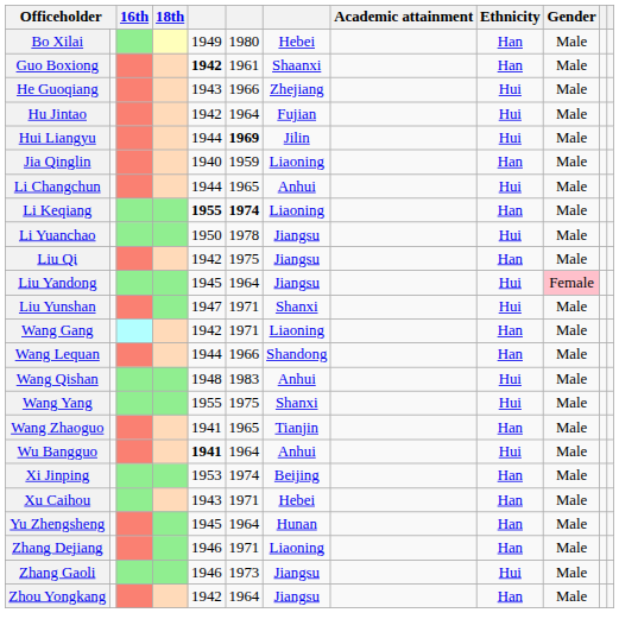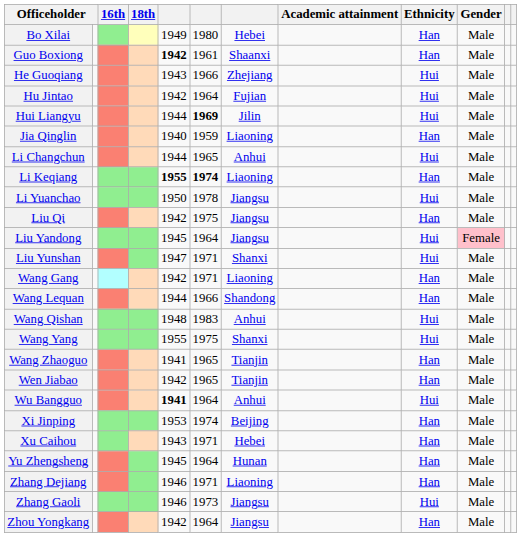 <table class="wikitable sortable" style=text-align:center>
 <tr>
 <th scope=col colspan="2">Officeholder</th>
 <th scope=col><a href='#'>16th</a></th>
 <th scope=col><a href='#'>18th</a></th>
 <th scope=col></th>
 <th scope=col></th>
 <th scope=col></th>
 <th scope=col>Academic attainment</th>
 <th scope=col>Ethnicity</th>
 <th scope=col>Gender</th>
 <th scope=col></th>
 <th scope=col class="unsortable"></th>
 </tr>
 <tr>
 <th align="center" scope="row" style="font-weight:normal;"><a href='#'>Bo Xilai</a></th>
 <td></td>
 <td bgcolor = LightGreen></td>
 <td bgcolor = ffffbb></td>
 <td>1949</td>
 <td>1980</td>
 <td><a href='#'>Hebei</a></td>
 <td></td>
 <td><a href='#'>Han</a></td>
 <td>Male</td>
 <td></td>
 <td></td>
 </tr>
 <tr>
 <th align="center" scope="row" style="font-weight:normal;"><a href='#'>Guo Boxiong</a></th>
 <td></td>
 <td bgcolor = Salmon></td>
 <td bgcolor = PeachPuff></td>
 <td><strong>1942</strong></td>
 <td>1961</td>
 <td><a href='#'>Shaanxi</a></td>
 <td></td>
 <td><a href='#'>Han</a></td>
 <td>Male</td>
 <td></td>
 <td></td>
 </tr>
 <tr>
 <th align="center" scope="row" style="font-weight:normal;"><a href='#'>He Guoqiang</a></th>
 <td></td>
 <td bgcolor = Salmon></td>
 <td bgcolor = PeachPuff></td>
 <td>1943</td>
 <td>1966</td>
 <td><a href='#'>Zhejiang</a></td>
 <td></td>
 <td><a href='#'>Hui</a></td>
 <td>Male</td>
 <td></td>
 <td></td>
 </tr>
 <tr>
 <th align="center" scope="row" style="font-weight:normal;"><a href='#'>Hu Jintao</a></th>
 <td></td>
 <td bgcolor = Salmon></td>
 <td bgcolor = PeachPuff></td>
 <td>1942</td>
 <td>1964</td>
 <td><a href='#'>Fujian</a></td>
 <td></td>
 <td><a href='#'>Hui</a></td>
 <td>Male</td>
 <td></td>
 <td></td>
 </tr>
 <tr>
 <th align="center" scope="row" style="font-weight:normal;"><a href='#'>Hui Liangyu</a></th>
 <td></td>
 <td bgcolor = Salmon></td>
 <td bgcolor = PeachPuff></td>
 <td>1944</td>
 <td><strong>1969</strong></td>
 <td><a href='#'>Jilin</a></td>
 <td></td>
 <td><a href='#'>Hui</a></td>
 <td>Male</td>
 <td></td>
 <td></td>
 </tr>
 <tr>
 <th align="center" scope="row" style="font-weight:normal;"><a href='#'>Jia Qinglin</a></th>
 <td></td>
 <td bgcolor = Salmon></td>
 <td bgcolor = PeachPuff></td>
 <td>1940</td>
 <td>1959</td>
 <td><a href='#'>Liaoning</a></td>
 <td></td>
 <td><a href='#'>Han</a></td>
 <td>Male</td>
 <td></td>
 <td></td>
 </tr>
 <tr>
 <th align="center" scope="row" style="font-weight:normal;"><a href='#'>Li Changchun</a></th>
 <td></td>
 <td bgcolor = Salmon></td>
 <td bgcolor = PeachPuff></td>
 <td>1944</td>
 <td>1965</td>
 <td><a href='#'>Anhui</a></td>
 <td></td>
 <td><a href='#'>Hui</a></td>
 <td>Male</td>
 <td></td>
 <td></td>
 </tr>
 <tr>
 <th align="center" scope="row" style="font-weight:normal;"><a href='#'>Li Keqiang</a></th>
 <td></td>
 <td bgcolor = LightGreen></td>
 <td bgcolor = LightGreen></td>
 <td><strong>1955</strong></td>
 <td><strong>1974</strong></td>
 <td><a href='#'>Liaoning</a></td>
 <td></td>
 <td><a href='#'>Han</a></td>
 <td>Male</td>
 <td></td>
 <td></td>
 </tr>
 <tr>
 <th align="center" scope="row" style="font-weight:normal;"><a href='#'>Li Yuanchao</a></th>
 <td></td>
 <td bgcolor = LightGreen></td>
 <td bgcolor = LightGreen></td>
 <td>1950</td>
 <td>1978</td>
 <td><a href='#'>Jiangsu</a></td>
 <td></td>
 <td><a href='#'>Hui</a></td>
 <td>Male</td>
 <td></td>
 <td></td>
 </tr>
 <tr>
 <th align="center" scope="row" style="font-weight:normal;"><a href='#'>Liu Qi</a></th>
 <td></td>
 <td bgcolor = Salmon></td>
 <td bgcolor = PeachPuff></td>
 <td>1942</td>
 <td>1975</td>
 <td><a href='#'>Jiangsu</a></td>
 <td></td>
 <td><a href='#'>Han</a></td>
 <td>Male</td>
 <td></td>
 <td></td>
 </tr>
 <tr>
 <th align="center" scope="row" style="font-weight:normal;"><a href='#'>Liu Yandong</a></th>
 <td></td>
 <td bgcolor = LightGreen></td>
 <td bgcolor = LightGreen></td>
 <td>1945</td>
 <td>1964</td>
 <td><a href='#'>Jiangsu</a></td>
 <td></td>
 <td><a href='#'>Hui</a></td>
 <td style="background: Pink">Female</td>
 <td></td>
 <td></td>
 </tr>
 <tr>
 <th align="center" scope="row" style="font-weight:normal;"><a href='#'>Liu Yunshan</a></th>
 <td></td>
 <td bgcolor = Salmon></td>
 <td bgcolor = LightGreen></td>
 <td>1947</td>
 <td>1971</td>
 <td><a href='#'>Shanxi</a></td>
 <td></td>
 <td><a href='#'>Hui</a></td>
 <td>Male</td>
 <td></td>
 <td></td>
 </tr>
 <tr>
 <th align="center" scope="row" style="font-weight:normal;"><a href='#'>Wang Gang</a></th>
 <td></td>
 <td bgcolor = #B2FFFF></td>
 <td bgcolor = PeachPuff></td>
 <td>1942</td>
 <td>1971</td>
 <td><a href='#'>Liaoning</a></td>
 <td></td>
 <td><a href='#'>Han</a></td>
 <td>Male</td>
 <td></td>
 <td></td>
 </tr>
 <tr>
 <th align="center" scope="row" style="font-weight:normal;"><a href='#'>Wang Lequan</a></th>
 <td></td>
 <td bgcolor = Salmon></td>
 <td bgcolor = PeachPuff></td>
 <td>1944</td>
 <td>1966</td>
 <td><a href='#'>Shandong</a></td>
 <td></td>
 <td><a href='#'>Han</a></td>
 <td>Male</td>
 <td></td>
 <td></td>
 </tr>
 <tr>
 <th align="center" scope="row" style="font-weight:normal;"><a href='#'>Wang Qishan</a></th>
 <td></td>
 <td bgcolor = LightGreen></td>
 <td bgcolor = LightGreen></td>
 <td>1948</td>
 <td>1983</td>
 <td><a href='#'>Anhui</a></td>
 <td></td>
 <td><a href='#'>Hui</a></td>
 <td>Male</td>
 <td></td>
 <td></td>
 </tr>
 <tr>
 <th align="center" scope="row" style="font-weight:normal;"><a href='#'>Wang Yang</a></th>
 <td></td>
 <td bgcolor = LightGreen></td>
 <td bgcolor = LightGreen></td>
 <td>1955</td>
 <td>1975</td>
 <td><a href='#'>Shanxi</a></td>
 <td></td>
 <td><a href='#'>Hui</a></td>
 <td>Male</td>
 <td></td>
 <td></td>
 </tr>
 <tr>
 <th align="center" scope="row" style="font-weight:normal;"><a href='#'>Wang Zhaoguo</a></th>
 <td></td>
 <td bgcolor = Salmon></td>
 <td bgcolor = PeachPuff></td>
 <td>1941</td>
 <td>1965</td>
 <td><a href='#'>Tianjin</a></td>
 <td></td>
 <td><a href='#'>Han</a></td>
 <td>Male</td>
 <td></td>
 <td></td>
 </tr>
 <tr>
+<th align="center" scope="row" style="font-weight:normal;"><a href='#'>Wen Jiabao</a></th>
+<td></td>
+<td bgcolor = Salmon></td>
+<td bgcolor = PeachPuff></td>
+<td>1942</td>
+<td>1965</td>
+<td><a href='#'>Tianjin</a></td>
+<td></td>
+<td><a href='#'>Han</a></td>
+<td>Male</td>
+<td></td>
+<td></td>
+</tr>
+<tr>
 <th align="center" scope="row" style="font-weight:normal;"><a href='#'>Wu Bangguo</a></th>
 <td></td>
 <td bgcolor = Salmon></td>
 <td bgcolor = PeachPuff></td>
 <td><strong>1941</strong></td>
 <td>1964</td>
 <td><a href='#'>Anhui</a></td>
 <td></td>
 <td><a href='#'>Hui</a></td>
 <td>Male</td>
 <td></td>
 <td></td>
 </tr>
 <tr>
 <th align="center" scope="row" style="font-weight:normal;"><a href='#'>Xi Jinping</a></th>
 <td></td>
 <td bgcolor = LightGreen></td>
 <td bgcolor = LightGreen></td>
 <td>1953</td>
 <td>1974</td>
 <td><a href='#'>Beijing</a></td>
 <td></td>
 <td><a href='#'>Han</a></td>
 <td>Male</td>
 <td></td>
 <td></td>
 </tr>
 <tr>
 <th align="center" scope="row" style="font-weight:normal;"><a href='#'>Xu Caihou</a></th>
 <td></td>
 <td bgcolor = LightGreen></td>
 <td bgcolor = PeachPuff></td>
 <td>1943</td>
 <td>1971</td>
 <td><a href='#'>Hebei</a></td>
 <td></td>
 <td><a href='#'>Han</a></td>
 <td>Male</td>
 <td></td>
 <td></td>
 </tr>
 <tr>
 <th align="center" scope="row" style="font-weight:normal;"><a href='#'>Yu&nbsp;Zhengsheng</a></th>
 <td></td>
 <td bgcolor = Salmon></td>
 <td bgcolor = LightGreen></td>
 <td>1945</td>
 <td>1964</td>
 <td><a href='#'>Hunan</a></td>
 <td></td>
 <td><a href='#'>Han</a></td>
 <td>Male</td>
 <td></td>
 <td></td>
 </tr>
 <tr>
 <th align="center" scope="row" style="font-weight:normal;"><a href='#'>Zhang Dejiang</a></th>
 <td></td>
 <td bgcolor = Salmon></td>
 <td bgcolor = LightGreen></td>
 <td>1946</td>
 <td>1971</td>
 <td><a href='#'>Liaoning</a></td>
 <td></td>
 <td><a href='#'>Han</a></td>
 <td>Male</td>
 <td></td>
 <td></td>
 </tr>
 <tr>
 <th align="center" scope="row" style="font-weight:normal;"><a href='#'>Zhang Gaoli</a></th>
 <td></td>
 <td bgcolor = LightGreen></td>
 <td bgcolor = LightGreen></td>
 <td>1946</td>
 <td>1973</td>
 <td><a href='#'>Jiangsu</a></td>
 <td></td>
 <td><a href='#'>Hui</a></td>
 <td>Male</td>
 <td></td>
 <td></td>
 </tr>
 <tr>
 <th align="center" scope="row" style="font-weight:normal;"><a href='#'>Zhou Yongkang</a></th>
 <td></td>
 <td bgcolor = Salmon></td>
 <td bgcolor = PeachPuff></td>
 <td>1942</td>
 <td>1964</td>
 <td><a href='#'>Jiangsu</a></td>
 <td></td>
 <td><a href='#'>Han</a></td>
 <td>Male</td>
 <td></td>
 <td></td>
 </tr>
 </table>
